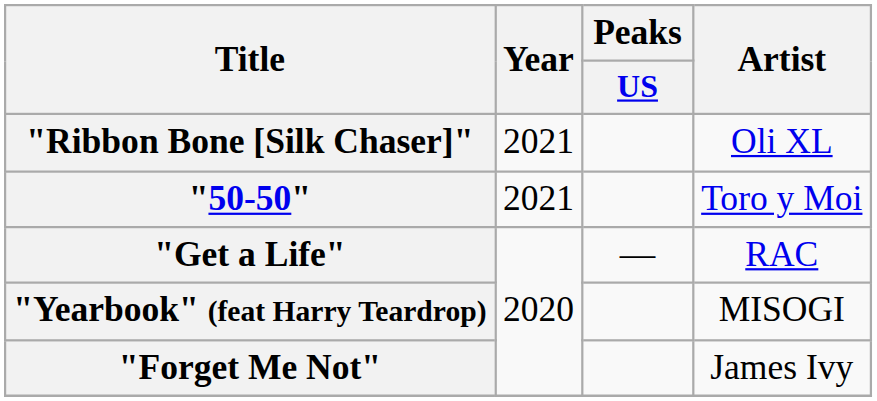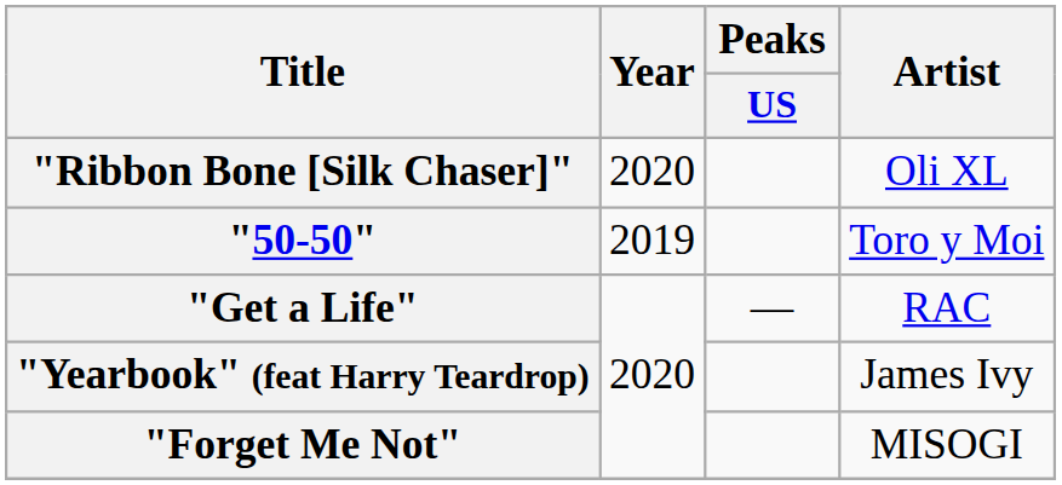 <table class="wikitable plainrowheaders" style="text-align:center;">
 <tr>
 <th scope="col" rowspan="2">Title</th>
 <th scope="col" rowspan="2">Year</th>
 <th scope="col" colspan="1">Peaks</th>
 <th scope="col" rowspan="2">Artist</th>
 </tr>
 <tr>
 <th style="width:3em;font-size:90%;"><a href='#'>US</a></th>
 </tr>
 <tr>
 <th scope="row">"Ribbon Bone [Silk Chaser]"</th>
-<td>2021</td>
+<td>2020</td>
 <td></td>
 <td><a href='#'>Oli XL</a></td>
 </tr>
 <tr>
 <th scope="row">"<a href='#'>50-50</a>"</th>
-<td>2021</td>
+<td>2019</td>
 <td></td>
 <td><a href='#'>Toro y Moi</a></td>
 </tr>
 <tr>
 <th scope="row">"Get a Life"</th>
 <td rowspan="3">2020</td>
 <td>—</td>
 <td><a href='#'>RAC</a></td>
 </tr>
 <tr>
 <th scope="row">"Yearbook" <small>(feat Harry Teardrop)</small></th>
 <td></td>
-<td>MISOGI</td>
+<td>James Ivy</td>
 </tr>
 <tr>
 <th scope="row">"Forget Me Not"</th>
 <td></td>
-<td>James Ivy</td>
+<td>MISOGI</td>
 </tr>
 <tr>
 </tr>
 </table>
